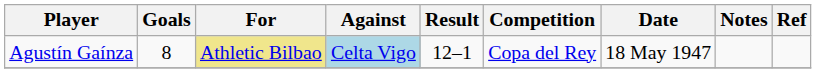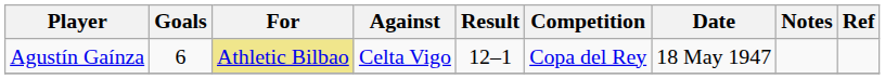 <table class="wikitable" style="text-align:center;">
 <tr>
 <th>Player</th>
 <th>Goals</th>
 <th>For</th>
 <th>Against</th>
 <th>Result</th>
 <th>Competition</th>
 <th>Date</th>
 <th>Notes</th>
 <th>Ref</th>
 </tr>
 <tr>
 <td align="left"><a href='#'>Agustín Gaínza</a></td>
-<td>8</td>
+<td>6</td>
 <td style="background: khaki;"><a href='#'>Athletic Bilbao</a></td>
-<td style="background: lightblue;"><a href='#'>Celta Vigo</a></td>
+<td><a href='#'>Celta Vigo</a></td>
 <td>12–1</td>
 <td><a href='#'>Copa del Rey</a></td>
 <td>18 May 1947</td>
 <td></td>
 <td></td>
 </tr>
 <tr>
 </tr>
 </table>
